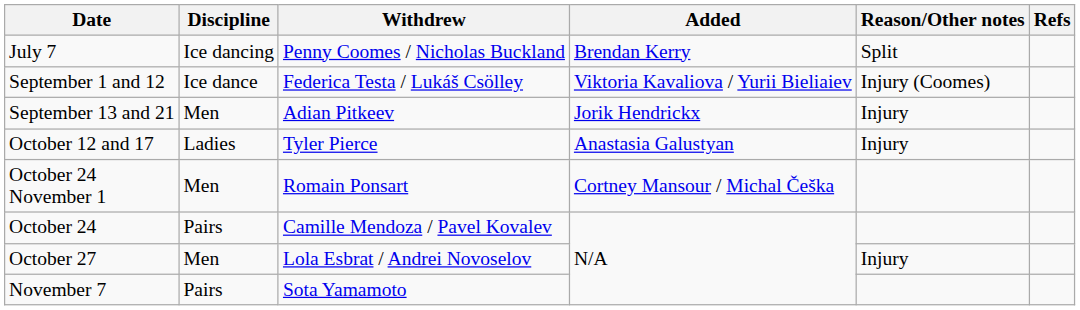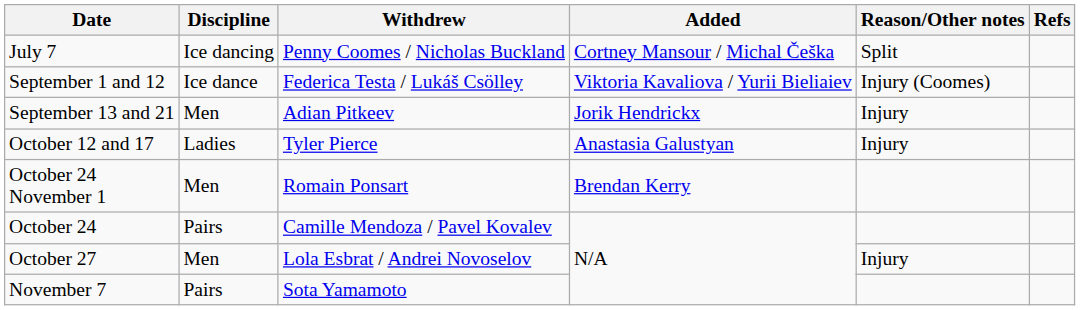 <table class="wikitable sortable">
 <tr>
 <th>Date</th>
 <th>Discipline</th>
 <th>Withdrew</th>
 <th>Added</th>
 <th>Reason/Other notes</th>
 <th>Refs</th>
 </tr>
 <tr>
 <td>July 7</td>
 <td>Ice dancing</td>
 <td> <a href='#'>Penny Coomes</a> / <a href='#'>Nicholas Buckland</a></td>
-<td> <a href='#'>Brendan Kerry</a></td>
+<td> <a href='#'>Cortney Mansour</a> / <a href='#'>Michal Češka</a></td>
 <td>Split</td>
 <td></td>
 </tr>
 <tr>
 <td>September 1 and 12</td>
 <td>Ice dance</td>
 <td> <a href='#'>Federica Testa</a> / <a href='#'>Lukáš Csölley</a></td>
 <td> <a href='#'>Viktoria Kavaliova</a> / <a href='#'>Yurii Bieliaiev</a></td>
 <td>Injury (Coomes)</td>
 <td></td>
 </tr>
 <tr>
 <td>September 13 and 21</td>
 <td>Men</td>
 <td> <a href='#'>Adian Pitkeev</a></td>
 <td> <a href='#'>Jorik Hendrickx</a></td>
 <td>Injury</td>
 <td></td>
 </tr>
 <tr>
 <td>October 12 and 17</td>
 <td>Ladies</td>
 <td> <a href='#'>Tyler Pierce</a></td>
 <td> <a href='#'>Anastasia Galustyan</a></td>
 <td>Injury</td>
 <td></td>
 </tr>
 <tr>
 <td>October 24 <br> November 1</td>
 <td>Men</td>
 <td> <a href='#'>Romain Ponsart</a></td>
-<td> <a href='#'>Cortney Mansour</a> / <a href='#'>Michal Češka</a></td>
+<td> <a href='#'>Brendan Kerry</a></td>
 <td></td>
 <td></td>
 </tr>
 <tr>
 <td>October 24</td>
 <td>Pairs</td>
 <td> <a href='#'>Camille Mendoza</a> / <a href='#'>Pavel Kovalev</a></td>
 <td rowspan="3">N/A</td>
 <td></td>
 <td></td>
 </tr>
 <tr>
 <td>October 27</td>
 <td>Men</td>
 <td> <a href='#'>Lola Esbrat</a> / <a href='#'>Andrei Novoselov</a></td>
 <td>Injury</td>
 <td></td>
 </tr>
 <tr>
 <td>November 7</td>
 <td>Pairs</td>
 <td> <a href='#'>Sota Yamamoto</a></td>
 <td></td>
 <td></td>
 </tr>
 </table>
